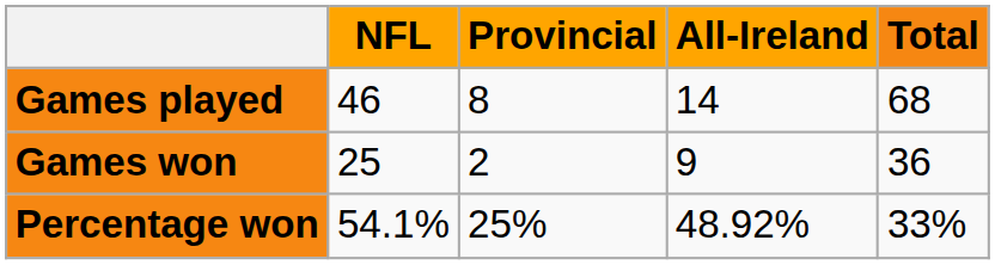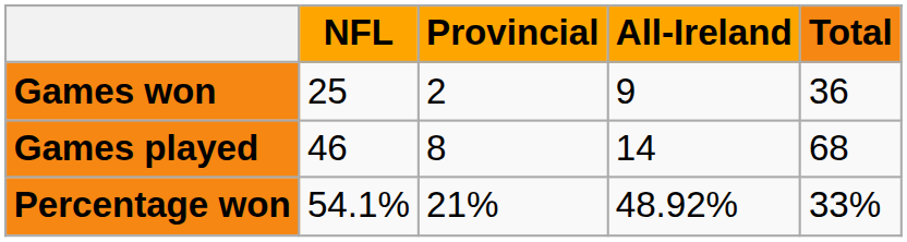 <table class="wikitable">
 <tr>
 <th></th>
 <th style="background:orange">NFL</th>
 <th ! style="background:orange">Provincial</th>
 <th ! style="background:orange">All-Ireland</th>
 <th style="background:#F68712">Total</th>
 </tr>
 <tr>
+<td style="background:#F68712"><strong>Games won</strong></td>
+<td>25</td>
+<td>2</td>
+<td>9</td>
+<td>36</td>
+</tr>
+<tr>
 <td style="background:#F68712"><strong>Games played</strong></td>
 <td>46</td>
 <td>8</td>
 <td>14</td>
 <td>68</td>
 </tr>
 <tr>
-<td style="background:#F68712"><strong>Games won</strong></td>
-<td>25</td>
-<td>2</td>
-<td>9</td>
-<td>36</td>
-</tr>
-<tr>
 <td style="background:#F68712"><strong>Percentage won</strong></td>
 <td>54.1%</td>
-<td>25%</td>
+<td>21%</td>
 <td>48.92%</td>
 <td>33%</td>
 </tr>
 </table>
